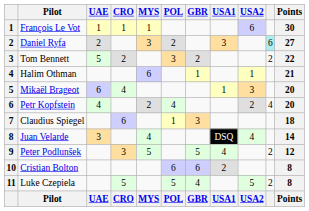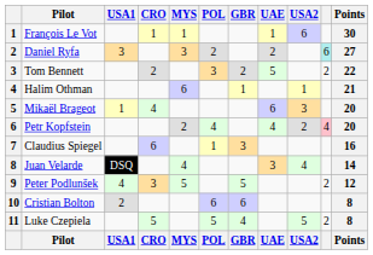 <table class="wikitable" style="font-size:95%; text-align:center">
 <tr>
 <th></th>
 <th>Pilot</th>
-<th><a href='#'>UAE</a><br></th>
+<th><a href='#'>USA1</a><br></th>
 <th><a href='#'>CRO</a><br></th>
 <th><a href='#'>MYS</a><br></th>
 <th><a href='#'>POL</a><br></th>
 <th><a href='#'>GBR</a><br></th>
-<th><a href='#'>USA1</a><br></th>
+<th><a href='#'>UAE</a><br></th>
 <th><a href='#'>USA2</a><br></th>
 <th></th>
 <th>Points</th>
 </tr>
 <tr>
 <th>1</th>
 <td align=left> <a href='#'>François Le Vot</a></td>
-<td style="background:#FFFFBF;">1</td>
+<td></td>
 <td style="background:#FFFFBF;">1</td>
 <td style="background:#FFFFBF;">1</td>
 <td></td>
 <td></td>
-<td></td>
+<td style="background:#FFFFBF;">1</td>
 <td style="background:#CFCFFF;">6</td>
 <td></td>
 <th>30</th>
 </tr>
 <tr>
 <th>2</th>
 <td align=left> <a href='#'>Daniel Ryfa</a></td>
-<td style="background:#DFDFDF;">2</td>
+<td style="background:#FFDF9F;">3</td>
 <td></td>
 <td style="background:#FFDF9F;">3</td>
 <td style="background:#DFDFDF;">2</td>
 <td></td>
-<td style="background:#FFDF9F;">3</td>
+<td style="background:#DFDFDF;">2</td>
 <td></td>
 <td style="background: paleturquoise;">6</td>
 <th>27</th>
 </tr>
 <tr>
 <th>3</th>
 <td align=left> Tom Bennett</td>
-<td style="background:#DFFFDF;">5</td>
+<td></td>
 <td style="background:#DFDFDF;">2</td>
 <td></td>
 <td style="background:#FFDF9F;">3</td>
 <td style="background:#DFDFDF;">2</td>
-<td></td>
+<td style="background:#DFFFDF;">5</td>
 <td></td>
 <td>2</td>
 <th>22</th>
 </tr>
 <tr>
 <th>4</th>
 <td align=left> Halim Othman</td>
 <td></td>
 <td></td>
 <td style="background:#CFCFFF;">6</td>
 <td></td>
 <td style="background:#FFFFBF;">1</td>
 <td></td>
 <td style="background:#FFFFBF;">1</td>
 <td></td>
 <th>21</th>
 </tr>
 <tr>
 <th>5</th>
 <td align=left> <a href='#'>Mikaël Brageot</a></td>
-<td style="background:#CFCFFF;">6</td>
+<td style="background:#FFFFBF;">1</td>
 <td style="background:#DFFFDF;">4</td>
 <td></td>
 <td></td>
 <td></td>
-<td style="background:#FFFFBF;">1</td>
+<td style="background:#CFCFFF;">6</td>
 <td style="background:#FFDF9F;">3</td>
 <td></td>
 <th>20</th>
 </tr>
 <tr>
 <th>6</th>
 <td align=left> <a href='#'>Petr Kopfstein</a></td>
-<td style="background:#DFFFDF;">4</td>
+<td></td>
 <td></td>
 <td style="background:#DFDFDF;">2</td>
 <td style="background:#DFFFDF;">4</td>
 <td></td>
-<td></td>
+<td style="background:#DFFFDF;">4</td>
 <td style="background:#DFDFDF;">2</td>
-<td>4</td>
+<td style="background: pink;">4</td>
 <th>20</th>
 </tr>
 <tr>
 <th>7</th>
 <td align=left> Claudius Spiegel</td>
 <td></td>
 <td style="background:#CFCFFF;">6</td>
 <td></td>
 <td style="background:#FFFFBF;">1</td>
 <td style="background:#FFDF9F;">3</td>
 <td></td>
 <td></td>
 <td></td>
-<th>18</th>
+<th>16</th>
 </tr>
 <tr>
 <th>8</th>
 <td align=left> <a href='#'>Juan Velarde</a></td>
-<td style="background:#FFDF9F;">3</td>
+<td style="background:#000000; color:white;">DSQ</td>
 <td></td>
 <td style="background:#DFFFDF;">4</td>
 <td></td>
 <td></td>
-<td style="background:#000000; color:white;">DSQ</td>
+<td style="background:#FFDF9F;">3</td>
 <td style="background:#DFFFDF;">4</td>
 <td></td>
 <th>14</th>
 </tr>
 <tr>
 <th>9</th>
 <td align=left> <a href='#'>Peter Podlunšek</a></td>
-<td></td>
+<td style="background:#DFFFDF;">4</td>
 <td style="background:#FFDF9F;">3</td>
 <td style="background:#DFFFDF;">5</td>
 <td></td>
 <td style="background:#DFFFDF;">5</td>
-<td style="background:#DFFFDF;">4</td>
+<td></td>
 <td></td>
 <td>2</td>
 <th>12</th>
 </tr>
 <tr>
 <th>10</th>
 <td align=left> <a href='#'>Cristian Bolton</a></td>
-<td></td>
+<td style="background:#DFDFDF;">2</td>
 <td></td>
 <td></td>
 <td style="background:#CFCFFF;">6</td>
 <td style="background:#CFCFFF;">6</td>
-<td style="background:#DFDFDF;">2</td>
+<td></td>
 <td></td>
 <td></td>
 <th>8</th>
 </tr>
 <tr>
 <th>11</th>
 <td align=left> Luke Czepiela</td>
 <td></td>
 <td style="background:#DFFFDF;">5</td>
 <td></td>
 <td style="background:#DFFFDF;">5</td>
 <td style="background:#DFFFDF;">4</td>
 <td></td>
 <td style="background:#DFFFDF;">5</td>
 <td>2</td>
 <th>8</th>
 </tr>
 <tr>
 <th></th>
 <th>Pilot</th>
-<th><a href='#'>UAE</a><br></th>
+<th><a href='#'>USA1</a><br></th>
 <th><a href='#'>CRO</a><br></th>
 <th><a href='#'>MYS</a><br></th>
 <th><a href='#'>POL</a><br></th>
 <th><a href='#'>GBR</a><br></th>
-<th><a href='#'>USA1</a><br></th>
+<th><a href='#'>UAE</a><br></th>
 <th><a href='#'>USA2</a><br></th>
 <th></th>
 <th>Points</th>
 </tr>
 </table>
